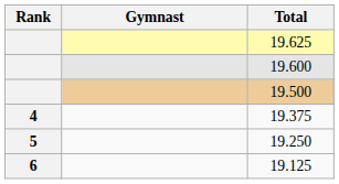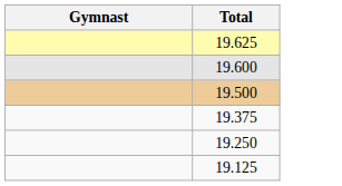 <table class="wikitable sortable" style="text-align:center; font-size:95%">
 <tr>
-<th scope="col" style="width:50px;">Rank</th>
 <th scope="col" style="width:180px;">Gymnast</th>
 <th scope="col" style="width:80px;">Total</th>
 </tr>
 <tr style="background:#fffcaf;">
-<th scope=row style="text-align:center"></th>
 <td style="text-align:left;"></td>
 <td>19.625</td>
 </tr>
 <tr style="background:#e5e5e5;">
-<th scope=row style="text-align:center"></th>
 <td style="text-align:left;"></td>
 <td>19.600</td>
 </tr>
 <tr style="background:#ec9;">
-<th scope=row style="text-align:center"></th>
 <td style="text-align:left;"></td>
 <td>19.500</td>
 </tr>
 <tr>
-<th scope=row style="text-align:center">4</th>
 <td style="text-align:left;"></td>
 <td>19.375</td>
 </tr>
 <tr>
-<th scope=row style="text-align:center">5</th>
 <td style="text-align:left;"></td>
 <td>19.250</td>
 </tr>
 <tr>
-<th scope=row style="text-align:center">6</th>
 <td style="text-align:left;"></td>
 <td>19.125</td>
 </tr>
 </table>
